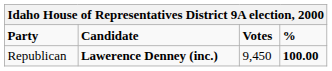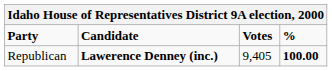 <table class="wikitable">
 <tr>
 <th colspan="4">Idaho House of Representatives District 9A election, 2000</th>
 </tr>
 <tr>
 <td><strong>Party</strong></td>
 <td><strong>Candidate</strong></td>
 <td><strong>Votes</strong></td>
 <td><strong>%</strong></td>
 </tr>
 <tr>
 <td>Republican</td>
 <td><strong>Lawerence Denney (inc.)</strong></td>
-<td>9,450</td>
+<td>9,405</td>
 <td><strong>100.00</strong></td>
 </tr>
 </table>
